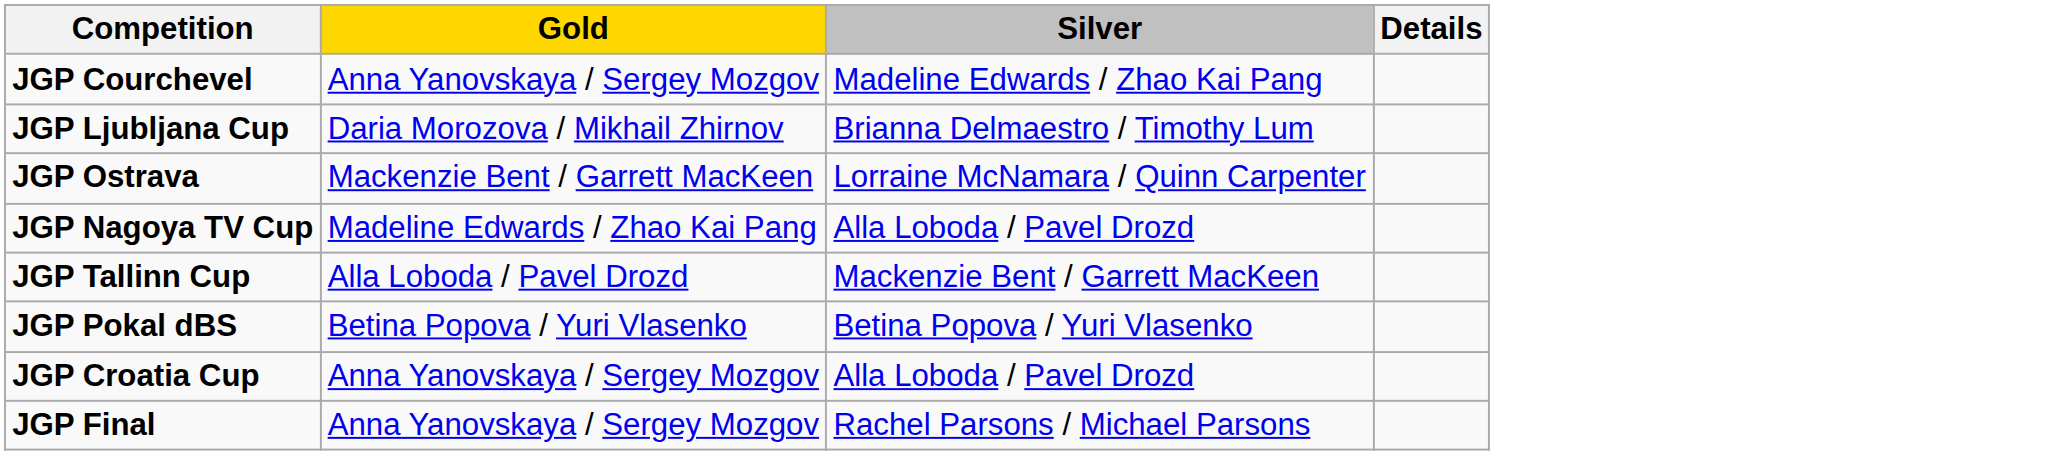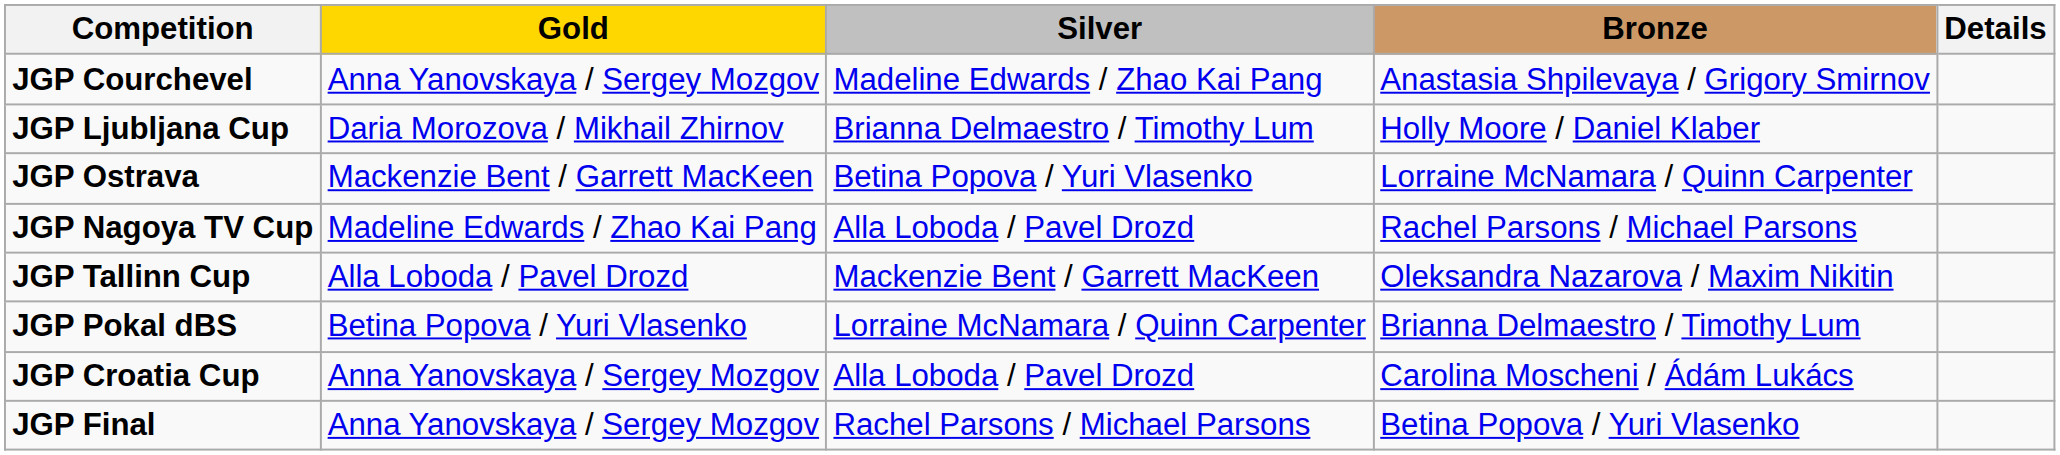 <table class="wikitable">
 <tr>
 <th>Competition</th>
 <td align=center bgcolor=gold><strong>Gold</strong></td>
 <td align=center bgcolor=silver><strong>Silver</strong></td>
+<td align=center bgcolor=cc9966><strong>Bronze</strong></td>
 <th>Details</th>
 </tr>
 <tr>
 <td><strong>JGP Courchevel</strong></td>
 <td> <a href='#'>Anna Yanovskaya</a> / <a href='#'>Sergey Mozgov</a></td>
 <td> <a href='#'>Madeline Edwards</a> / <a href='#'>Zhao Kai Pang</a></td>
+<td> <a href='#'>Anastasia Shpilevaya</a> / <a href='#'>Grigory Smirnov</a></td>
 <td></td>
 </tr>
 <tr>
 <td><strong>JGP Ljubljana Cup</strong></td>
 <td> <a href='#'>Daria Morozova</a> / <a href='#'>Mikhail Zhirnov</a></td>
 <td> <a href='#'>Brianna Delmaestro</a> / <a href='#'>Timothy Lum</a></td>
+<td> <a href='#'>Holly Moore</a> / <a href='#'>Daniel Klaber</a></td>
 <td></td>
 </tr>
 <tr>
 <td><strong>JGP Ostrava</strong></td>
 <td> <a href='#'>Mackenzie Bent</a> / <a href='#'>Garrett MacKeen</a></td>
+<td> <a href='#'>Betina Popova</a> / <a href='#'>Yuri Vlasenko</a></td>
 <td> <a href='#'>Lorraine McNamara</a> / <a href='#'>Quinn Carpenter</a></td>
 <td></td>
 </tr>
 <tr>
 <td><strong>JGP Nagoya TV Cup</strong></td>
 <td> <a href='#'>Madeline Edwards</a> / <a href='#'>Zhao Kai Pang</a></td>
 <td> <a href='#'>Alla Loboda</a> / <a href='#'>Pavel Drozd</a></td>
+<td> <a href='#'>Rachel Parsons</a> / <a href='#'>Michael Parsons</a></td>
 <td></td>
 </tr>
 <tr>
 <td><strong>JGP Tallinn Cup</strong></td>
 <td> <a href='#'>Alla Loboda</a> / <a href='#'>Pavel Drozd</a></td>
 <td> <a href='#'>Mackenzie Bent</a> / <a href='#'>Garrett MacKeen</a></td>
+<td> <a href='#'>Oleksandra Nazarova</a> / <a href='#'>Maxim Nikitin</a></td>
 <td></td>
 </tr>
 <tr>
 <td><strong>JGP Pokal dBS</strong></td>
 <td> <a href='#'>Betina Popova</a> / <a href='#'>Yuri Vlasenko</a></td>
-<td> <a href='#'>Betina Popova</a> / <a href='#'>Yuri Vlasenko</a></td>
+<td> <a href='#'>Lorraine McNamara</a> / <a href='#'>Quinn Carpenter</a></td>
+<td> <a href='#'>Brianna Delmaestro</a> / <a href='#'>Timothy Lum</a></td>
 <td></td>
 </tr>
 <tr>
 <td><strong>JGP Croatia Cup</strong></td>
 <td> <a href='#'>Anna Yanovskaya</a> / <a href='#'>Sergey Mozgov</a></td>
 <td> <a href='#'>Alla Loboda</a> / <a href='#'>Pavel Drozd</a></td>
+<td> <a href='#'>Carolina Moscheni</a> / <a href='#'>Ádám Lukács</a></td>
 <td></td>
 </tr>
 <tr>
 <td><strong>JGP Final</strong></td>
 <td> <a href='#'>Anna Yanovskaya</a> / <a href='#'>Sergey Mozgov</a></td>
 <td> <a href='#'>Rachel Parsons</a> / <a href='#'>Michael Parsons</a></td>
+<td> <a href='#'>Betina Popova</a> / <a href='#'>Yuri Vlasenko</a></td>
 <td></td>
 </tr>
 </table>
